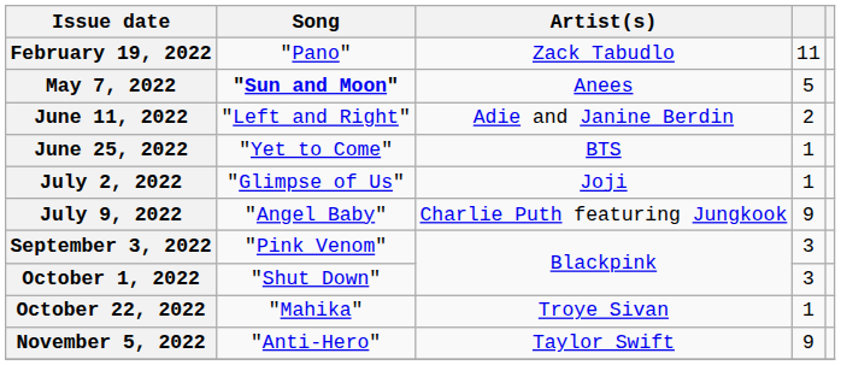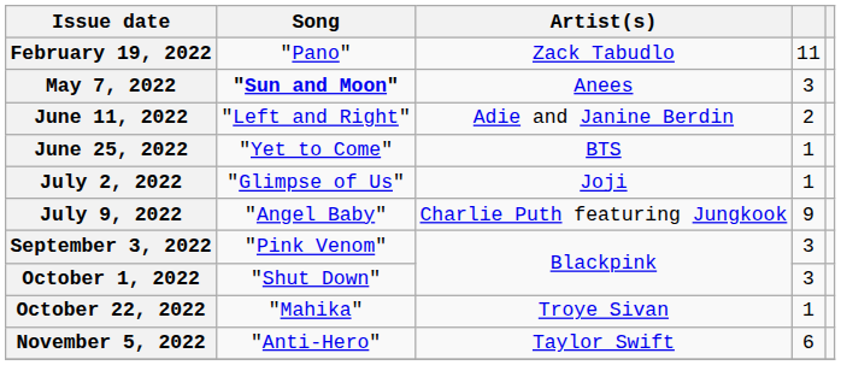 <table class="wikitable plainrowheaders sortable" style="text-align: center;">
 <tr>
 <th style="text-align: center;">Issue date</th>
 <th style="text-align: center;">Song</th>
 <th>Artist(s)</th>
 <th></th>
 <th class="unsortable"></th>
 </tr>
 <tr>
 <th scope="row">February 19, 2022</th>
 <td>"<a href='#'>Pano</a>"</td>
 <td><a href='#'>Zack Tabudlo</a></td>
 <td>11</td>
 <td></td>
 </tr>
 <tr>
 <th scope="row">May 7, 2022</th>
 <td><strong>"<a href='#'>Sun and Moon</a>"</strong></td>
 <td><a href='#'>Anees</a></td>
-<td>5</td>
+<td>3</td>
 <td></td>
 </tr>
 <tr>
 <th scope="row">June 11, 2022</th>
 <td>"<a href='#'>Left and Right</a>"</td>
 <td><a href='#'>Adie</a> and <a href='#'>Janine Berdin</a></td>
 <td>2</td>
 <td></td>
 </tr>
 <tr>
 <th scope="row">June 25, 2022</th>
 <td>"<a href='#'>Yet to Come</a>"</td>
 <td><a href='#'>BTS</a></td>
 <td>1</td>
 <td></td>
 </tr>
 <tr>
 <th scope="row">July 2, 2022</th>
 <td>"<a href='#'>Glimpse of Us</a>"</td>
 <td><a href='#'>Joji</a></td>
 <td>1</td>
 <td></td>
 </tr>
 <tr>
 <th scope="row">July 9, 2022</th>
 <td>"<a href='#'>Angel Baby</a>"</td>
 <td><a href='#'>Charlie Puth</a> featuring <a href='#'>Jungkook</a></td>
 <td>9</td>
 <td></td>
 </tr>
 <tr>
 <th scope="row">September 3, 2022</th>
 <td>"<a href='#'>Pink Venom</a>"</td>
 <td rowspan="2"><a href='#'>Blackpink</a></td>
 <td>3</td>
 <td></td>
 </tr>
 <tr>
 <th scope="row">October 1, 2022</th>
 <td>"<a href='#'>Shut Down</a>"</td>
 <td>3</td>
 <td></td>
 </tr>
 <tr>
 <th scope="row">October 22, 2022</th>
 <td>"<a href='#'>Mahika</a>"</td>
 <td><a href='#'>Troye Sivan</a></td>
 <td>1</td>
 <td></td>
 </tr>
 <tr>
 <th scope="row">November 5, 2022</th>
 <td>"<a href='#'>Anti-Hero</a>"</td>
 <td><a href='#'>Taylor Swift</a></td>
-<td>9</td>
+<td>6</td>
 <td></td>
 </tr>
 <tr>
 </tr>
 </table>
